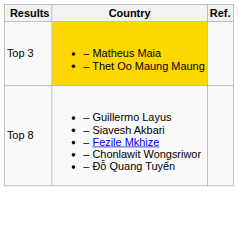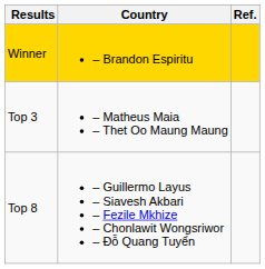 <table class="wikitable sortable" style="font-size:95%;">
 <tr>
 <th> Results</th>
 <th>Country</th>
 <th>Ref.</th>
 </tr>
+<tr style="background:gold;">
+<td>Winner</td>
+<td><br><ul><li> – Brandon Espiritu</li></ul></td>
+<td></td>
+</tr>
 <tr>
 <td>Top 3</td>
-<td style="background: gold;"><br><ul><li> – Matheus Maia</li><li> – Thet Oo Maung Maung</li></ul></td>
+<td><br><ul><li> – Matheus Maia</li><li> – Thet Oo Maung Maung</li></ul></td>
 <td></td>
 </tr>
 <tr>
 <td>Top 8</td>
 <td><br><ul><li> – Guillermo Layus</li><li> – Siavesh Akbari</li><li> – <a href='#'>Fezile Mkhize</a></li><li> – Chonlawit Wongsriwor</li><li> – Đỗ Quang Tuyển</li></ul></td>
 <td></td>
 </tr>
 </table>
